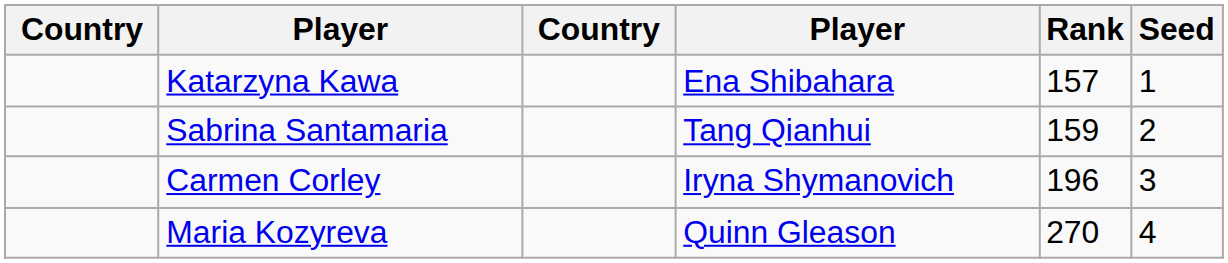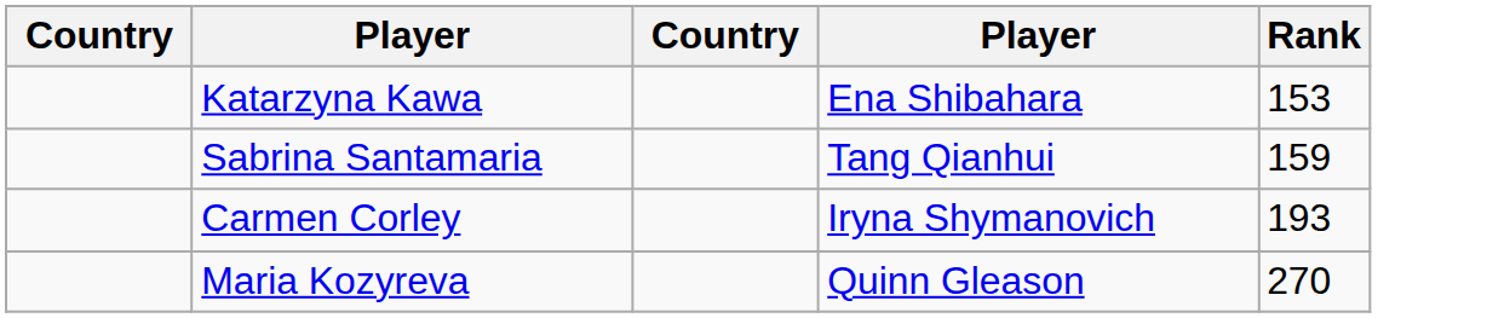 <table class="wikitable">
 <tr>
 <th width="70">Country</th>
 <th width="175">Player</th>
 <th width="70">Country</th>
 <th width="175">Player</th>
 <th>Rank</th>
-<th>Seed</th>
 </tr>
 <tr>
 <td></td>
 <td><a href='#'>Katarzyna Kawa</a></td>
 <td></td>
 <td><a href='#'>Ena Shibahara</a></td>
-<td>157</td>
-<td>1</td>
+<td>153</td>
 </tr>
 <tr>
 <td></td>
 <td><a href='#'>Sabrina Santamaria</a></td>
 <td></td>
 <td><a href='#'>Tang Qianhui</a></td>
 <td>159</td>
-<td>2</td>
 </tr>
 <tr>
 <td></td>
 <td><a href='#'>Carmen Corley</a></td>
 <td></td>
 <td><a href='#'>Iryna Shymanovich</a></td>
-<td>196</td>
-<td>3</td>
+<td>193</td>
 </tr>
 <tr>
 <td></td>
 <td><a href='#'>Maria Kozyreva</a></td>
 <td></td>
 <td><a href='#'>Quinn Gleason</a></td>
 <td>270</td>
-<td>4</td>
 </tr>
 </table>
